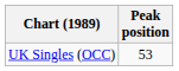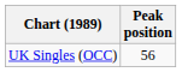 <table class="wikitable sortable">
 <tr>
 <th>Chart (1989)</th>
 <th>Peak<br>position</th>
 </tr>
 <tr>
 <td><a href='#'>UK Singles</a> (<a href='#'>OCC</a>)</td>
-<td align="center">53</td>
+<td align="center">56</td>
 </tr>
 </table>
